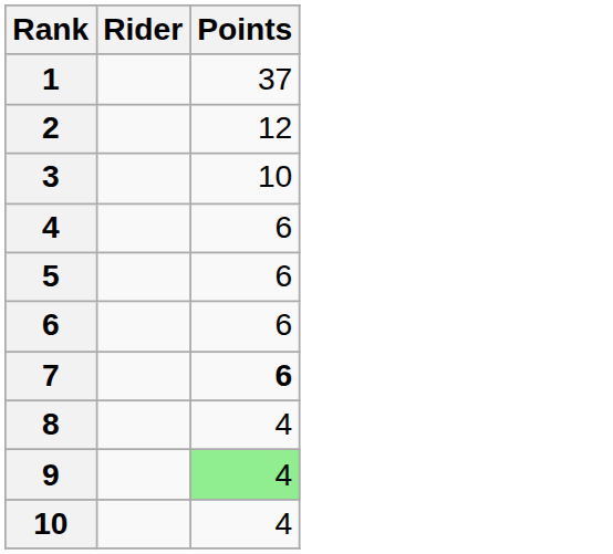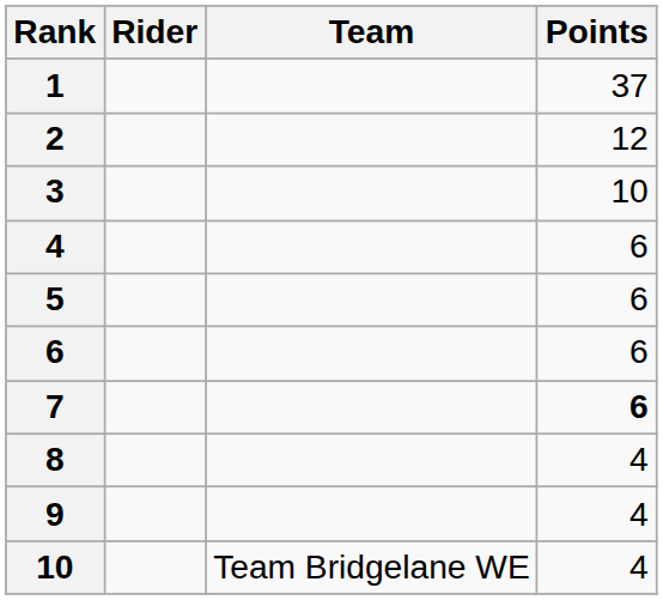 <table class="wikitable" margin-bottom:0;">
 <tr>
 <th scope="col">Rank</th>
 <th scope="col">Rider</th>
+<th scope="col">Team</th>
 <th scope="col">Points</th>
 </tr>
 <tr>
 <th scope="row">1</th>
 <td> </td>
+<td></td>
 <td align="right">37</td>
 </tr>
 <tr>
 <th scope="row">2</th>
+<td></td>
 <td></td>
 <td align="right">12</td>
 </tr>
 <tr>
 <th scope="row">3</th>
 <td> </td>
+<td></td>
 <td align="right">10</td>
 </tr>
 <tr>
 <th scope="row">4</th>
 <td> </td>
+<td></td>
 <td align="right">6</td>
 </tr>
 <tr>
 <th scope="row">5</th>
+<td></td>
 <td></td>
 <td align="right">6</td>
 </tr>
 <tr>
 <th scope="row">6</th>
 <td></td>
+<td></td>
 <td align="right">6</td>
 </tr>
 <tr>
 <th scope="row">7</th>
+<td></td>
 <td></td>
 <td align="right"><strong>6</strong></td>
 </tr>
 <tr>
 <th scope="row">8</th>
 <td></td>
+<td></td>
 <td align="right">4</td>
 </tr>
 <tr>
 <th scope="row">9</th>
 <td></td>
-<td align="right" style="background: lightgreen;">4</td>
+<td></td>
+<td align="right">4</td>
 </tr>
 <tr>
 <th scope="row">10</th>
 <td></td>
+<td>Team Bridgelane WE</td>
 <td align="right">4</td>
 </tr>
 </table>
